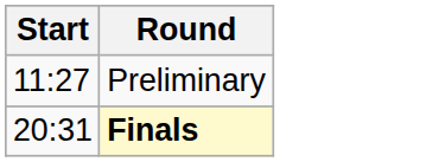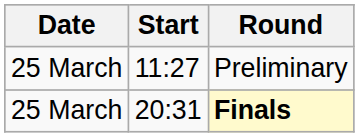 <table class=wikitable>
 <tr>
+<th>Date</th>
 <th>Start</th>
 <th>Round</th>
 </tr>
 <tr>
+<td>25 March</td>
 <td>11:27</td>
 <td>Preliminary</td>
 </tr>
 <tr>
+<td>25 March</td>
 <td>20:31</td>
 <td style=background:lemonchiffon><strong>Finals</strong></td>
 </tr>
 </table>
